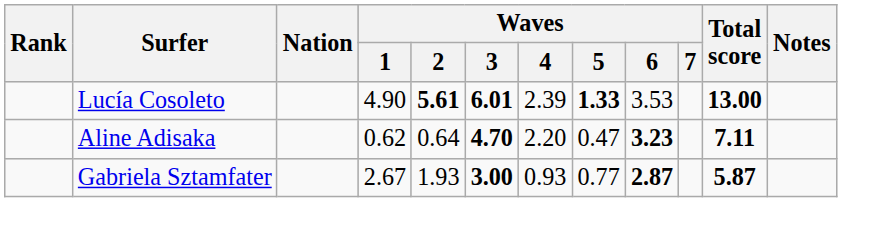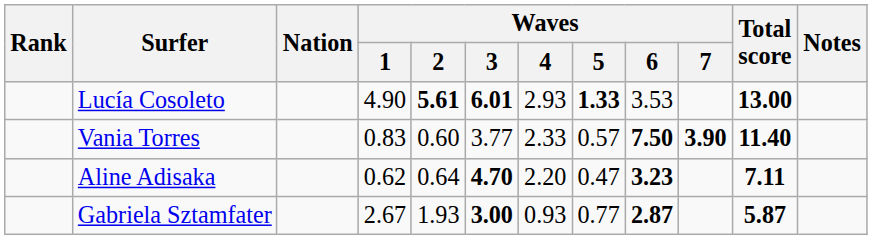 <table class="wikitable sortable" style="text-align:center">
 <tr>
 <th rowspan=2>Rank</th>
 <th rowspan=2>Surfer</th>
 <th rowspan=2>Nation</th>
 <th colspan=7>Waves</th>
 <th rowspan=2>Total<br>score</th>
 <th rowspan=2>Notes</th>
 </tr>
 <tr>
 <th>1</th>
 <th>2</th>
 <th>3</th>
 <th>4</th>
 <th>5</th>
 <th>6</th>
 <th>7</th>
 </tr>
 <tr>
 <td></td>
 <td align=left><a href='#'>Lucía Cosoleto</a></td>
 <td align=left></td>
 <td>4.90</td>
 <td><strong>5.61</strong></td>
 <td><strong>6.01</strong></td>
-<td>2.39</td>
+<td>2.93</td>
 <td><strong>1.33</strong></td>
 <td>3.53</td>
 <td></td>
 <td><strong>13.00</strong></td>
+<td></td>
+</tr>
+<tr>
+<td></td>
+<td align=left><a href='#'>Vania Torres</a></td>
+<td align=left></td>
+<td>0.83</td>
+<td>0.60</td>
+<td>3.77</td>
+<td>2.33</td>
+<td>0.57</td>
+<td><strong>7.50</strong></td>
+<td><strong>3.90</strong></td>
+<td><strong>11.40</strong></td>
 <td></td>
 </tr>
 <tr>
 <td></td>
 <td align=left><a href='#'>Aline Adisaka</a></td>
 <td align=left></td>
 <td>0.62</td>
 <td>0.64</td>
 <td><strong>4.70</strong></td>
 <td>2.20</td>
 <td>0.47</td>
 <td><strong>3.23</strong></td>
 <td></td>
 <td><strong>7.11</strong></td>
 <td></td>
 </tr>
 <tr>
 <td></td>
 <td align=left><a href='#'>Gabriela Sztamfater</a></td>
 <td align=left></td>
 <td>2.67</td>
 <td>1.93</td>
 <td><strong>3.00</strong></td>
 <td>0.93</td>
 <td>0.77</td>
 <td><strong>2.87</strong></td>
 <td></td>
 <td><strong>5.87</strong></td>
 <td></td>
 </tr>
 </table>
